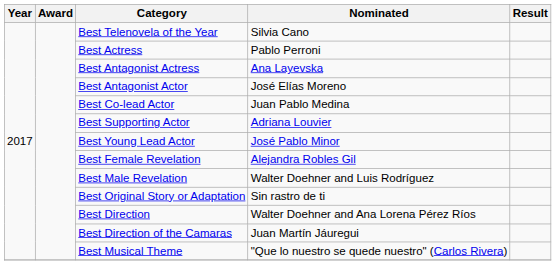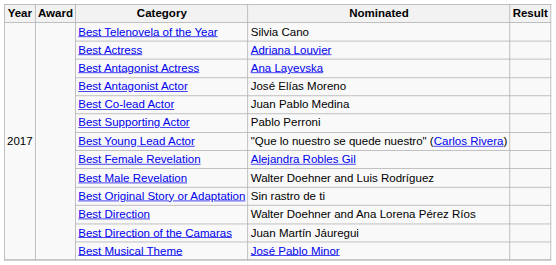 <table class="wikitable plainrowheaders">
 <tr>
 <th scope="col">Year</th>
 <th scope="col">Award</th>
 <th scope="col">Category</th>
 <th scope="col">Nominated</th>
 <th scope="col">Result</th>
 </tr>
 <tr>
 <td rowspan="13">2017</td>
 <td rowspan="13"></td>
 <td><a href='#'>Best Telenovela of the Year</a></td>
 <td>Silvia Cano</td>
 <td></td>
 </tr>
 <tr>
 <td><a href='#'>Best Actress</a></td>
-<td>Pablo Perroni</td>
+<td><a href='#'>Adriana Louvier</a></td>
 <td></td>
 </tr>
 <tr>
 <td><a href='#'>Best Antagonist Actress</a></td>
 <td><a href='#'>Ana Layevska</a></td>
 <td></td>
 </tr>
 <tr>
 <td><a href='#'>Best Antagonist Actor</a></td>
 <td>José Elías Moreno</td>
 <td></td>
 </tr>
 <tr>
 <td><a href='#'>Best Co-lead Actor</a></td>
 <td>Juan Pablo Medina</td>
 <td></td>
 </tr>
 <tr>
 <td><a href='#'>Best Supporting Actor</a></td>
-<td><a href='#'>Adriana Louvier</a></td>
+<td>Pablo Perroni</td>
 <td></td>
 </tr>
 <tr>
 <td><a href='#'>Best Young Lead Actor</a></td>
-<td><a href='#'>José Pablo Minor</a></td>
+<td>"Que lo nuestro se quede nuestro" (<a href='#'>Carlos Rivera</a>)</td>
 <td></td>
 </tr>
 <tr>
 <td><a href='#'>Best Female Revelation</a></td>
 <td><a href='#'>Alejandra Robles Gil</a></td>
 <td></td>
 </tr>
 <tr>
 <td><a href='#'>Best Male Revelation</a></td>
 <td>Walter Doehner and Luis Rodríguez</td>
 <td></td>
 </tr>
 <tr>
 <td><a href='#'>Best Original Story or Adaptation</a></td>
 <td>Sin rastro de ti</td>
 <td></td>
 </tr>
 <tr>
 <td><a href='#'>Best Direction</a></td>
 <td>Walter Doehner and Ana Lorena Pérez Ríos</td>
 <td></td>
 </tr>
 <tr>
 <td><a href='#'>Best Direction of the Camaras</a></td>
 <td>Juan Martín Jáuregui</td>
 <td></td>
 </tr>
 <tr>
 <td><a href='#'>Best Musical Theme</a></td>
-<td>"Que lo nuestro se quede nuestro" (<a href='#'>Carlos Rivera</a>)</td>
+<td><a href='#'>José Pablo Minor</a></td>
 <td></td>
 </tr>
 <tr>
 </tr>
 </table>
